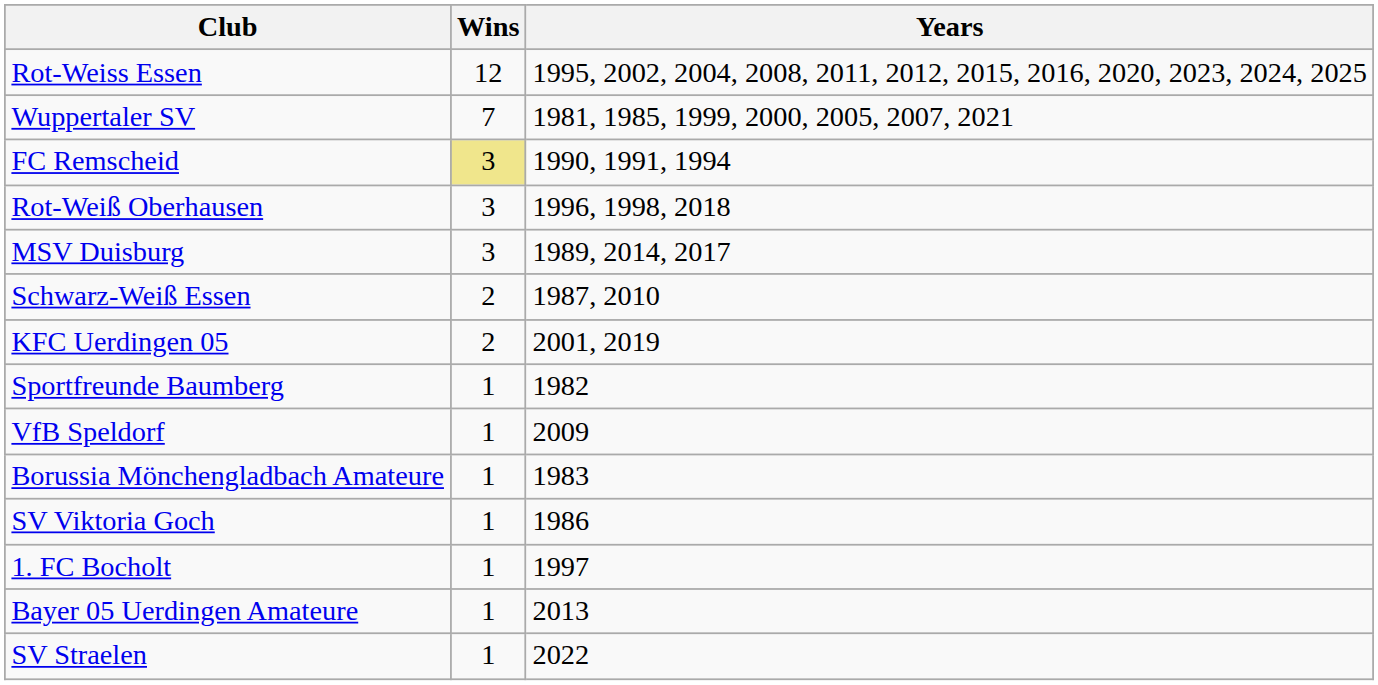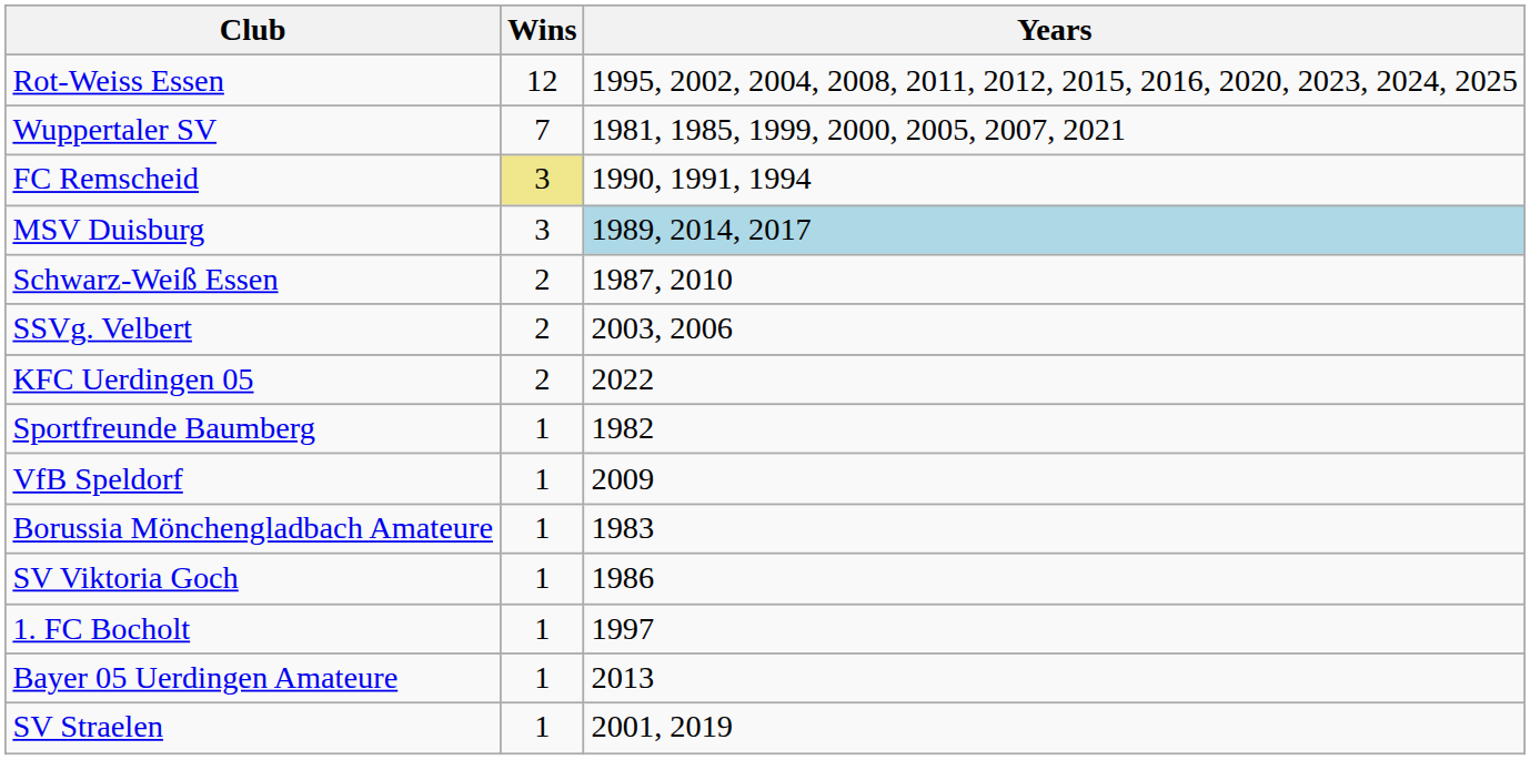 <table class="wikitable">
 <tr>
 <th>Club</th>
 <th>Wins</th>
 <th>Years</th>
 </tr>
 <tr align="left">
 <td><a href='#'>Rot-Weiss Essen</a></td>
 <td align="center">12</td>
 <td>1995, 2002, 2004, 2008, 2011, 2012, 2015, 2016, 2020, 2023, 2024, 2025</td>
 </tr>
 <tr align="left">
 <td><a href='#'>Wuppertaler SV</a></td>
 <td align="center">7</td>
 <td>1981, 1985, 1999, 2000, 2005, 2007, 2021</td>
 </tr>
 <tr align="left">
 <td><a href='#'>FC Remscheid</a></td>
 <td align="center" style="background: khaki;">3</td>
 <td>1990, 1991, 1994</td>
 </tr>
 <tr align="left">
-<td><a href='#'>Rot-Weiß Oberhausen</a></td>
-<td align="center">3</td>
-<td>1996, 1998, 2018</td>
-</tr>
-<tr align="left">
 <td><a href='#'>MSV Duisburg</a></td>
 <td align="center">3</td>
-<td>1989, 2014, 2017</td>
+<td style="background: lightblue;">1989, 2014, 2017</td>
 </tr>
 <tr align="left">
 <td><a href='#'>Schwarz-Weiß Essen</a></td>
 <td align="center">2</td>
 <td>1987, 2010</td>
 </tr>
 <tr align="left">
+<td><a href='#'>SSVg. Velbert</a></td>
+<td align="center">2</td>
+<td>2003, 2006</td>
+</tr>
+<tr align="left">
 <td><a href='#'>KFC Uerdingen 05</a></td>
 <td align="center">2</td>
-<td>2001, 2019</td>
+<td>2022</td>
 </tr>
 <tr align="left">
 <td><a href='#'>Sportfreunde Baumberg</a></td>
 <td align="center">1</td>
 <td>1982</td>
 </tr>
 <tr align="left">
 <td><a href='#'>VfB Speldorf</a></td>
 <td align="center">1</td>
 <td>2009</td>
 </tr>
 <tr align="left">
 <td><a href='#'>Borussia Mönchengladbach Amateure</a></td>
 <td align="center">1</td>
 <td>1983</td>
 </tr>
 <tr align="left">
 <td><a href='#'>SV Viktoria Goch</a></td>
 <td align="center">1</td>
 <td>1986</td>
 </tr>
 <tr align="left">
 <td><a href='#'>1. FC Bocholt</a></td>
 <td align="center">1</td>
 <td>1997</td>
 </tr>
 <tr align="left">
 <td><a href='#'>Bayer 05 Uerdingen Amateure</a></td>
 <td align="center">1</td>
 <td>2013</td>
 </tr>
 <tr align="left">
 <td><a href='#'>SV Straelen</a></td>
 <td align="center">1</td>
-<td>2022</td>
+<td>2001, 2019</td>
 </tr>
 </table>
